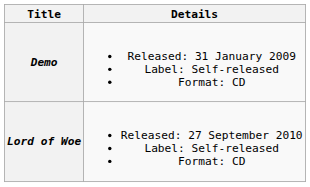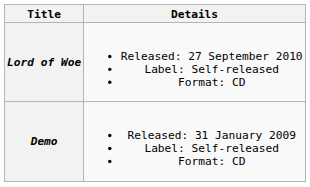 <table class="wikitable plainrowheaders" style="text-align:center;">
 <tr>
 <th>Title</th>
 <th>Details</th>
 </tr>
 <tr>
+<th scope="row"><em>Lord of Woe</em></th>
+<td><br><ul><li>Released: 27 September 2010</li><li>Label: Self-released</li><li>Format: CD</li></ul></td>
+</tr>
+<tr>
 <th scope="row"><em>Demo</em></th>
 <td><br><ul><li>Released: 31 January 2009</li><li>Label: Self-released</li><li>Format: CD</li></ul></td>
 </tr>
-<tr>
-<th scope="row"><em>Lord of Woe</em></th>
-<td><br><ul><li>Released: 27 September 2010</li><li>Label: Self-released</li><li>Format: CD</li></ul></td>
-</tr>
 </table>
